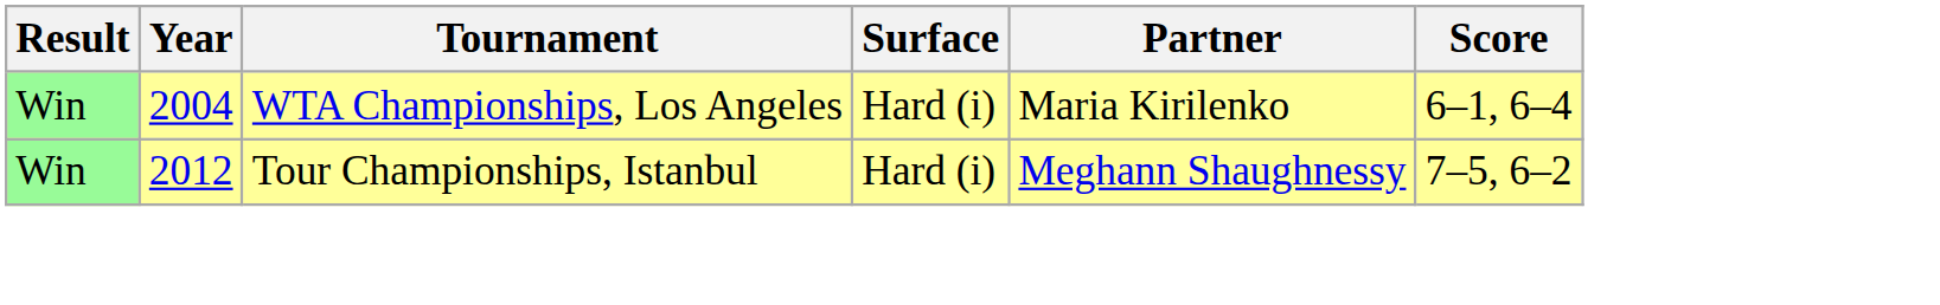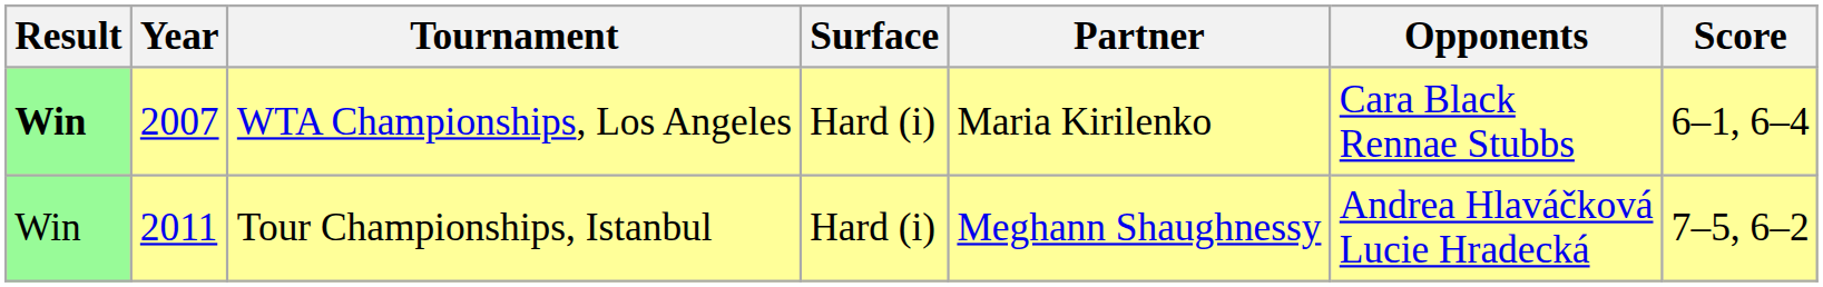 <table class="sortable wikitable">
 <tr>
 <th>Result</th>
 <th>Year</th>
 <th>Tournament</th>
 <th>Surface</th>
 <th>Partner</th>
+<th>Opponents</th>
 <th class="unsortable">Score</th>
 </tr>
 <tr style="background:#ff9;">
-<td bgcolor=98FB98>Win</td>
-<td><a href='#'>2004</a></td>
+<td bgcolor=98FB98><strong>Win</strong></td>
+<td><a href='#'>2007</a></td>
 <td><a href='#'>WTA Championships</a>, Los Angeles</td>
 <td>Hard (i)</td>
 <td> Maria Kirilenko</td>
+<td> <a href='#'>Cara Black</a><br> <a href='#'>Rennae Stubbs</a></td>
 <td>6–1, 6–4</td>
 </tr>
 <tr style="background:#ff9;">
 <td bgcolor=98FB98>Win</td>
-<td><a href='#'>2012</a></td>
+<td><a href='#'>2011</a></td>
 <td>Tour Championships, Istanbul</td>
 <td>Hard (i)</td>
 <td> <a href='#'>Meghann Shaughnessy</a></td>
+<td> <a href='#'>Andrea Hlaváčková</a><br> <a href='#'>Lucie Hradecká</a></td>
 <td>7–5, 6–2</td>
 </tr>
 </table>
